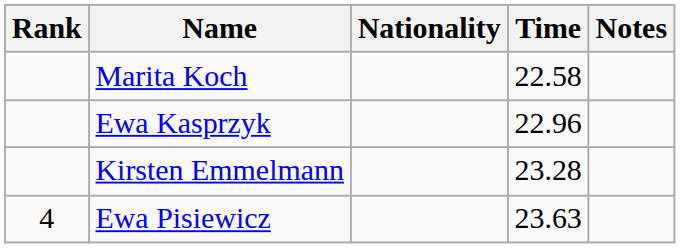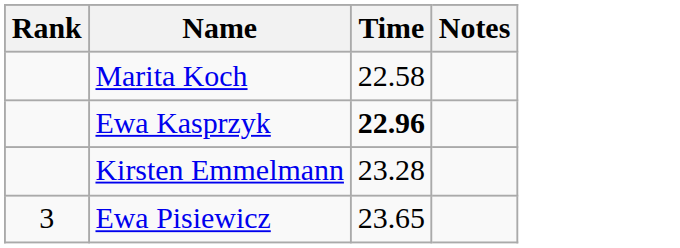 <table class="wikitable sortable" style="text-align:center">
 <tr>
 <th>Rank</th>
 <th>Name</th>
-<th>Nationality</th>
 <th>Time</th>
 <th>Notes</th>
 </tr>
 <tr>
 <td></td>
 <td align="left"><a href='#'>Marita Koch</a></td>
-<td align=left></td>
 <td>22.58</td>
 <td></td>
 </tr>
 <tr>
 <td></td>
 <td align="left"><a href='#'>Ewa Kasprzyk</a></td>
-<td align=left></td>
-<td>22.96</td>
+<td><strong>22.96</strong></td>
 <td></td>
 </tr>
 <tr>
 <td></td>
 <td align="left"><a href='#'>Kirsten Emmelmann</a></td>
-<td align=left></td>
 <td>23.28</td>
 <td></td>
 </tr>
 <tr>
-<td>4</td>
+<td>3</td>
 <td align="left"><a href='#'>Ewa Pisiewicz</a></td>
-<td align=left></td>
-<td>23.63</td>
+<td>23.65</td>
 <td></td>
 </tr>
 </table>
